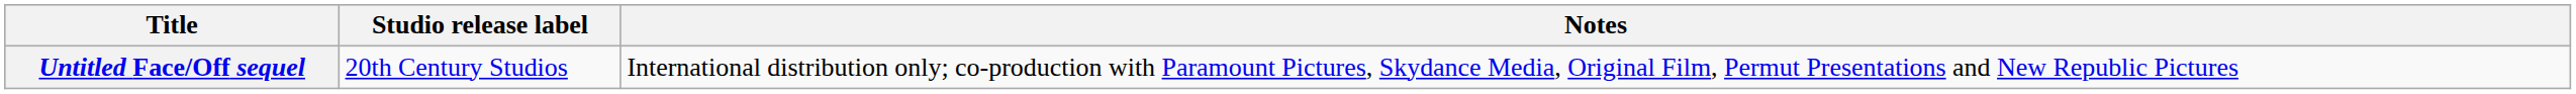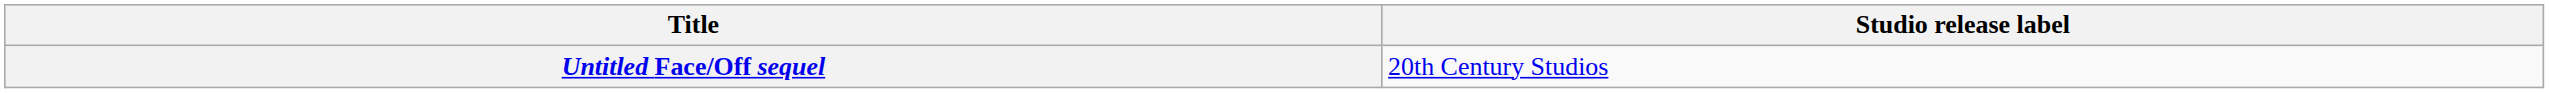 <table class="wikitable plainrowheaders sortable" style="width:99%;">
 <tr>
 <th scope="col">Title</th>
 <th scope="col">Studio release label</th>
-<th scope="col" class="unsortable">Notes</th>
 </tr>
 <tr>
 <th scope="row"><em><a href='#'>Untitled </em>Face/Off<em> sequel</a></em></th>
 <td><a href='#'>20th Century Studios</a></td>
-<td>International distribution only; co-production with <a href='#'>Paramount Pictures</a>, <a href='#'>Skydance Media</a>, <a href='#'>Original Film</a>, <a href='#'>Permut Presentations</a> and <a href='#'>New Republic Pictures</a></td>
 </tr>
 </table>
